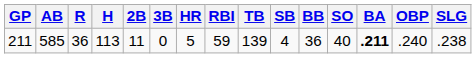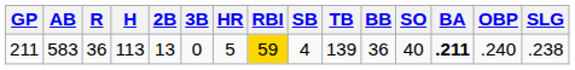 <table class="wikitable">
 <tr>
 <th><a href='#'>GP</a></th>
 <th><a href='#'>AB</a></th>
 <th><a href='#'>R</a></th>
 <th><a href='#'>H</a></th>
 <th><a href='#'>2B</a></th>
 <th><a href='#'>3B</a></th>
 <th><a href='#'>HR</a></th>
 <th><a href='#'>RBI</a></th>
+<th><a href='#'>SB</a></th>
 <th><a href='#'>TB</a></th>
-<th><a href='#'>SB</a></th>
 <th><a href='#'>BB</a></th>
 <th><a href='#'>SO</a></th>
 <th><a href='#'>BA</a></th>
 <th><a href='#'>OBP</a></th>
 <th><a href='#'>SLG</a></th>
 </tr>
 <tr align=center>
 <td>211</td>
-<td>585</td>
+<td>583</td>
 <td>36</td>
 <td>113</td>
-<td>11</td>
+<td>13</td>
 <td>0</td>
 <td>5</td>
-<td>59</td>
+<td style="background: gold;">59</td>
+<td>4</td>
 <td>139</td>
-<td>4</td>
 <td>36</td>
 <td>40</td>
 <td><strong>.211</strong></td>
 <td>.240</td>
 <td>.238</td>
 </tr>
 </table>
